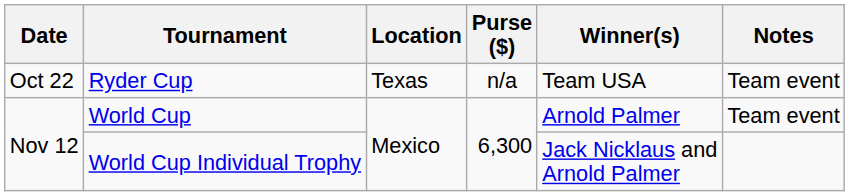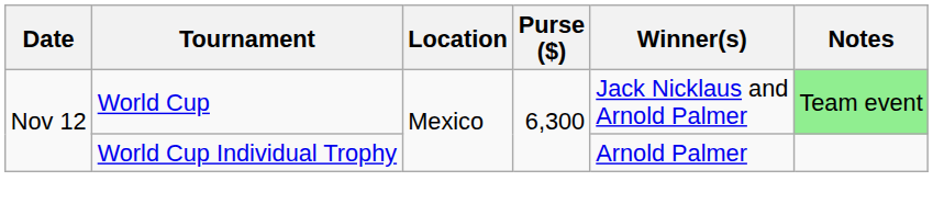 <table class="wikitable" style="font-size:95%">
 <tr>
 <th>Date</th>
 <th>Tournament</th>
 <th>Location</th>
 <th>Purse<br>($)</th>
 <th>Winner(s)</th>
 <th>Notes</th>
 </tr>
 <tr>
-<td>Oct 22</td>
-<td><a href='#'>Ryder Cup</a></td>
-<td>Texas</td>
-<td align=center>n/a</td>
-<td> Team USA</td>
-<td>Team event</td>
-</tr>
-<tr>
 <td rowspan=2>Nov 12</td>
 <td><a href='#'>World Cup</a></td>
 <td rowspan=2>Mexico</td>
 <td rowspan=2 align=right>6,300</td>
-<td> <a href='#'>Arnold Palmer</a></td>
-<td>Team event</td>
+<td> <a href='#'>Jack Nicklaus</a> and<br> <a href='#'>Arnold Palmer</a></td>
+<td style="background: lightgreen;">Team event</td>
 </tr>
 <tr>
 <td><a href='#'>World Cup Individual Trophy</a></td>
-<td> <a href='#'>Jack Nicklaus</a> and<br> <a href='#'>Arnold Palmer</a></td>
+<td> <a href='#'>Arnold Palmer</a></td>
 <td></td>
 </tr>
 </table>
